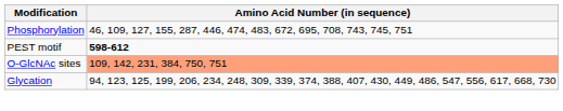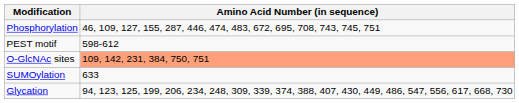 <table class="wikitable">
 <tr>
 <th>Modification</th>
 <th>Amino Acid Number (in sequence)</th>
 </tr>
 <tr>
 <td><a href='#'>Phosphorylation</a></td>
 <td>46, 109, 127, 155, 287, 446, 474, 483, 672, 695, 708, 743, 745, 751</td>
 </tr>
 <tr>
 <td>PEST motif</td>
-<td><strong>598-612</strong></td>
+<td>598-612</td>
 </tr>
 <tr>
 <td><a href='#'>O-GlcNAc</a> sites</td>
 <td style="background: lightsalmon;">109, 142, 231, 384, 750, 751</td>
 </tr>
 <tr>
+<td><a href='#'>SUMOylation</a></td>
+<td>633</td>
+</tr>
+<tr>
 <td><a href='#'>Glycation</a></td>
 <td>94, 123, 125, 199, 206, 234, 248, 309, 339, 374, 388, 407, 430, 449, 486, 547, 556, 617, 668, 730</td>
 </tr>
 </table>
